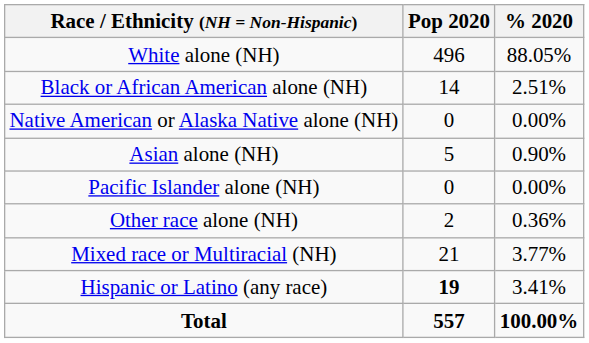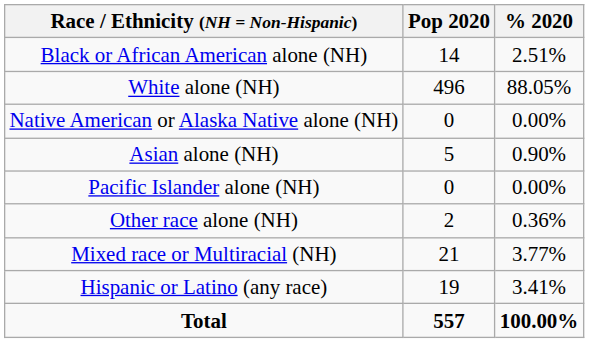 <table class="wikitable" style="text-align:center;">
 <tr>
 <th>Race / Ethnicity <small>(<em>NH = Non-Hispanic</em>)</small></th>
 <th>Pop 2020</th>
 <th>% 2020</th>
 </tr>
 <tr>
+<td><a href='#'>Black or African American</a> alone (NH)</td>
+<td>14</td>
+<td>2.51%</td>
+</tr>
+<tr>
 <td><a href='#'>White</a> alone (NH)</td>
 <td>496</td>
 <td>88.05%</td>
-</tr>
-<tr>
-<td><a href='#'>Black or African American</a> alone (NH)</td>
-<td>14</td>
-<td>2.51%</td>
 </tr>
 <tr>
 <td><a href='#'>Native American</a> or <a href='#'>Alaska Native</a> alone (NH)</td>
 <td>0</td>
 <td>0.00%</td>
 </tr>
 <tr>
 <td><a href='#'>Asian</a> alone (NH)</td>
 <td>5</td>
 <td>0.90%</td>
 </tr>
 <tr>
 <td><a href='#'>Pacific Islander</a> alone (NH)</td>
 <td>0</td>
 <td>0.00%</td>
 </tr>
 <tr>
 <td><a href='#'>Other race</a> alone (NH)</td>
 <td>2</td>
 <td>0.36%</td>
 </tr>
 <tr>
 <td><a href='#'>Mixed race or Multiracial</a> (NH)</td>
 <td>21</td>
 <td>3.77%</td>
 </tr>
 <tr>
 <td><a href='#'>Hispanic or Latino</a> (any race)</td>
-<td><strong>19</strong></td>
+<td>19</td>
 <td>3.41%</td>
 </tr>
 <tr>
 <td><strong>Total</strong></td>
 <td><strong>557</strong></td>
 <td><strong>100.00%</strong></td>
 </tr>
 </table>
